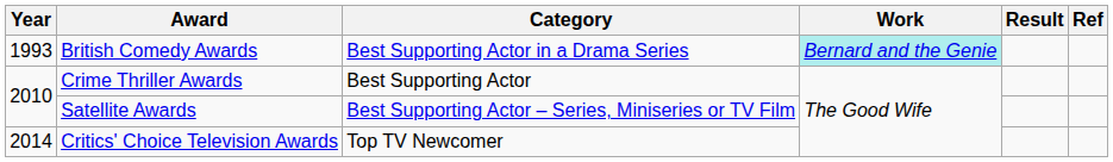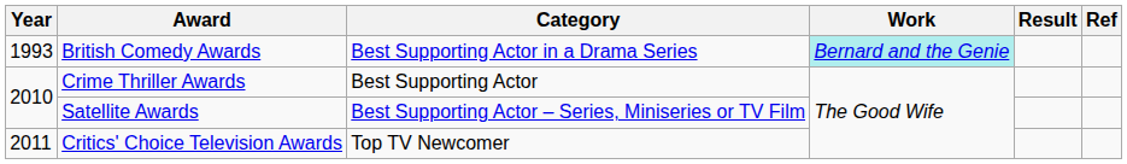 <table class="wikitable plainrowheaders">
 <tr>
 <th>Year</th>
 <th>Award</th>
 <th>Category</th>
 <th>Work</th>
 <th>Result</th>
 <th>Ref</th>
 </tr>
 <tr>
 <td>1993</td>
 <td><a href='#'>British Comedy Awards</a></td>
 <td><a href='#'>Best Supporting Actor in a Drama Series</a></td>
 <td style="background: paleturquoise;"><em><a href='#'>Bernard and the Genie</a></em></td>
 <td></td>
 <td></td>
 </tr>
 <tr>
 <td rowspan="2">2010</td>
 <td><a href='#'>Crime Thriller Awards</a></td>
 <td>Best Supporting Actor</td>
 <td rowspan="3"><em>The Good Wife</em></td>
 <td></td>
 <td></td>
 </tr>
 <tr>
 <td><a href='#'>Satellite Awards</a></td>
 <td><a href='#'>Best Supporting Actor – Series, Miniseries or TV Film</a></td>
 <td></td>
 <td></td>
 </tr>
 <tr>
-<td>2014</td>
+<td>2011</td>
 <td><a href='#'>Critics' Choice Television Awards</a></td>
 <td>Top TV Newcomer</td>
 <td></td>
 <td></td>
 </tr>
 <tr>
 </tr>
 </table>
